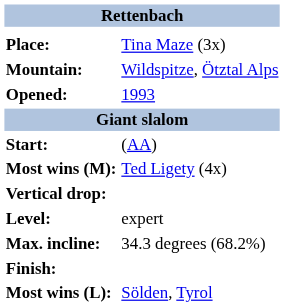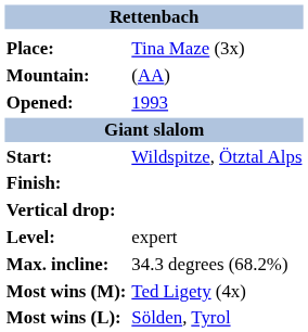 <table border=0 class="toccolours float-right" align="right" style="margin:0 0 0.5em 1em; font-size: 85%;">
 <tr>
 <th bgcolor=#b0c4de colspan=2 align="center">Rettenbach</th>
 </tr>
 <tr>
 <td align="center" colspan=2></td>
 </tr>
 <tr>
 <td><strong>Place:</strong></td>
 <td> <a href='#'>Tina Maze</a> (3x)</td>
 </tr>
 <tr>
 <td><strong>Mountain:</strong></td>
-<td><a href='#'>Wildspitze</a>, <a href='#'>Ötztal Alps</a></td>
+<td> (<a href='#'>AA</a>)</td>
 </tr>
 <tr>
 <td><strong>Opened:</strong></td>
 <td><a href='#'>1993</a></td>
 </tr>
 <tr>
 <th bgcolor=#b0c4de colspan=2 align="center">Giant slalom</th>
 </tr>
 <tr>
 <td><strong>Start:</strong></td>
-<td> (<a href='#'>AA</a>)</td>
+<td><a href='#'>Wildspitze</a>, <a href='#'>Ötztal Alps</a></td>
 </tr>
 <tr>
-<td><strong>Most wins (M):</strong></td>
-<td> <a href='#'>Ted Ligety</a> (4x)</td>
+<td><strong>Finish:</strong></td>
+<td></td>
 </tr>
 <tr>
 <td><strong>Vertical drop:</strong></td>
 <td></td>
 </tr>
 <tr>
 <td><strong>Level:</strong></td>
 <td> expert</td>
 </tr>
 <tr>
 <td><strong>Max. incline:</strong></td>
 <td>34.3 degrees (68.2%)</td>
 </tr>
 <tr>
-<td><strong>Finish:</strong></td>
-<td></td>
+<td><strong>Most wins (M):</strong></td>
+<td> <a href='#'>Ted Ligety</a> (4x)</td>
 </tr>
 <tr>
 <td><strong>Most wins (L):</strong></td>
 <td> <a href='#'>Sölden</a>, <a href='#'>Tyrol</a></td>
 </tr>
 </table>
